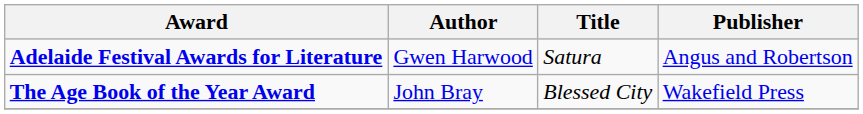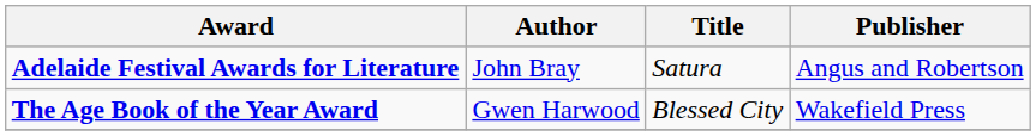 <table class="wikitable" width=100%>
 <tr>
 <th>Award</th>
 <th>Author</th>
 <th>Title</th>
 <th>Publisher</th>
 </tr>
 <tr>
 <td><strong><a href='#'>Adelaide Festival Awards for Literature</a></strong></td>
-<td><a href='#'>Gwen Harwood</a></td>
+<td><a href='#'>John Bray</a></td>
 <td><em>Satura</em></td>
 <td><a href='#'>Angus and Robertson</a></td>
 </tr>
 <tr>
 <td><strong><a href='#'>The Age Book of the Year Award</a></strong></td>
-<td><a href='#'>John Bray</a></td>
+<td><a href='#'>Gwen Harwood</a></td>
 <td><em>Blessed City</em></td>
 <td><a href='#'>Wakefield Press</a></td>
 </tr>
 <tr>
 </tr>
 </table>
